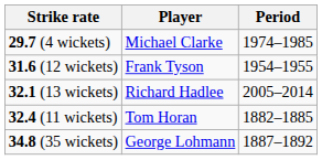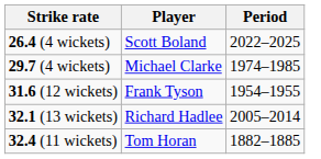 <table class="wikitable">
 <tr>
 <th>Strike rate</th>
 <th>Player</th>
 <th>Period</th>
+</tr>
+<tr>
+<td><strong>26.4</strong> (4 wickets)</td>
+<td> <a href='#'>Scott Boland</a></td>
+<td>2022–2025</td>
 </tr>
 <tr>
 <td><strong>29.7</strong> (4 wickets)</td>
 <td> <a href='#'>Michael Clarke</a></td>
 <td>1974–1985</td>
 </tr>
 <tr>
 <td><strong>31.6</strong> (12 wickets)</td>
 <td> <a href='#'>Frank Tyson</a></td>
 <td>1954–1955</td>
 </tr>
 <tr>
 <td><strong>32.1</strong> (13 wickets)</td>
 <td> <a href='#'>Richard Hadlee</a></td>
 <td>2005–2014</td>
 </tr>
 <tr>
 <td><strong>32.4</strong> (11 wickets)</td>
 <td> <a href='#'>Tom Horan</a></td>
 <td>1882–1885</td>
 </tr>
-<tr>
-<td><strong>34.8</strong> (35 wickets)</td>
-<td> <a href='#'>George Lohmann</a></td>
-<td>1887–1892</td>
-</tr>
 </table>
